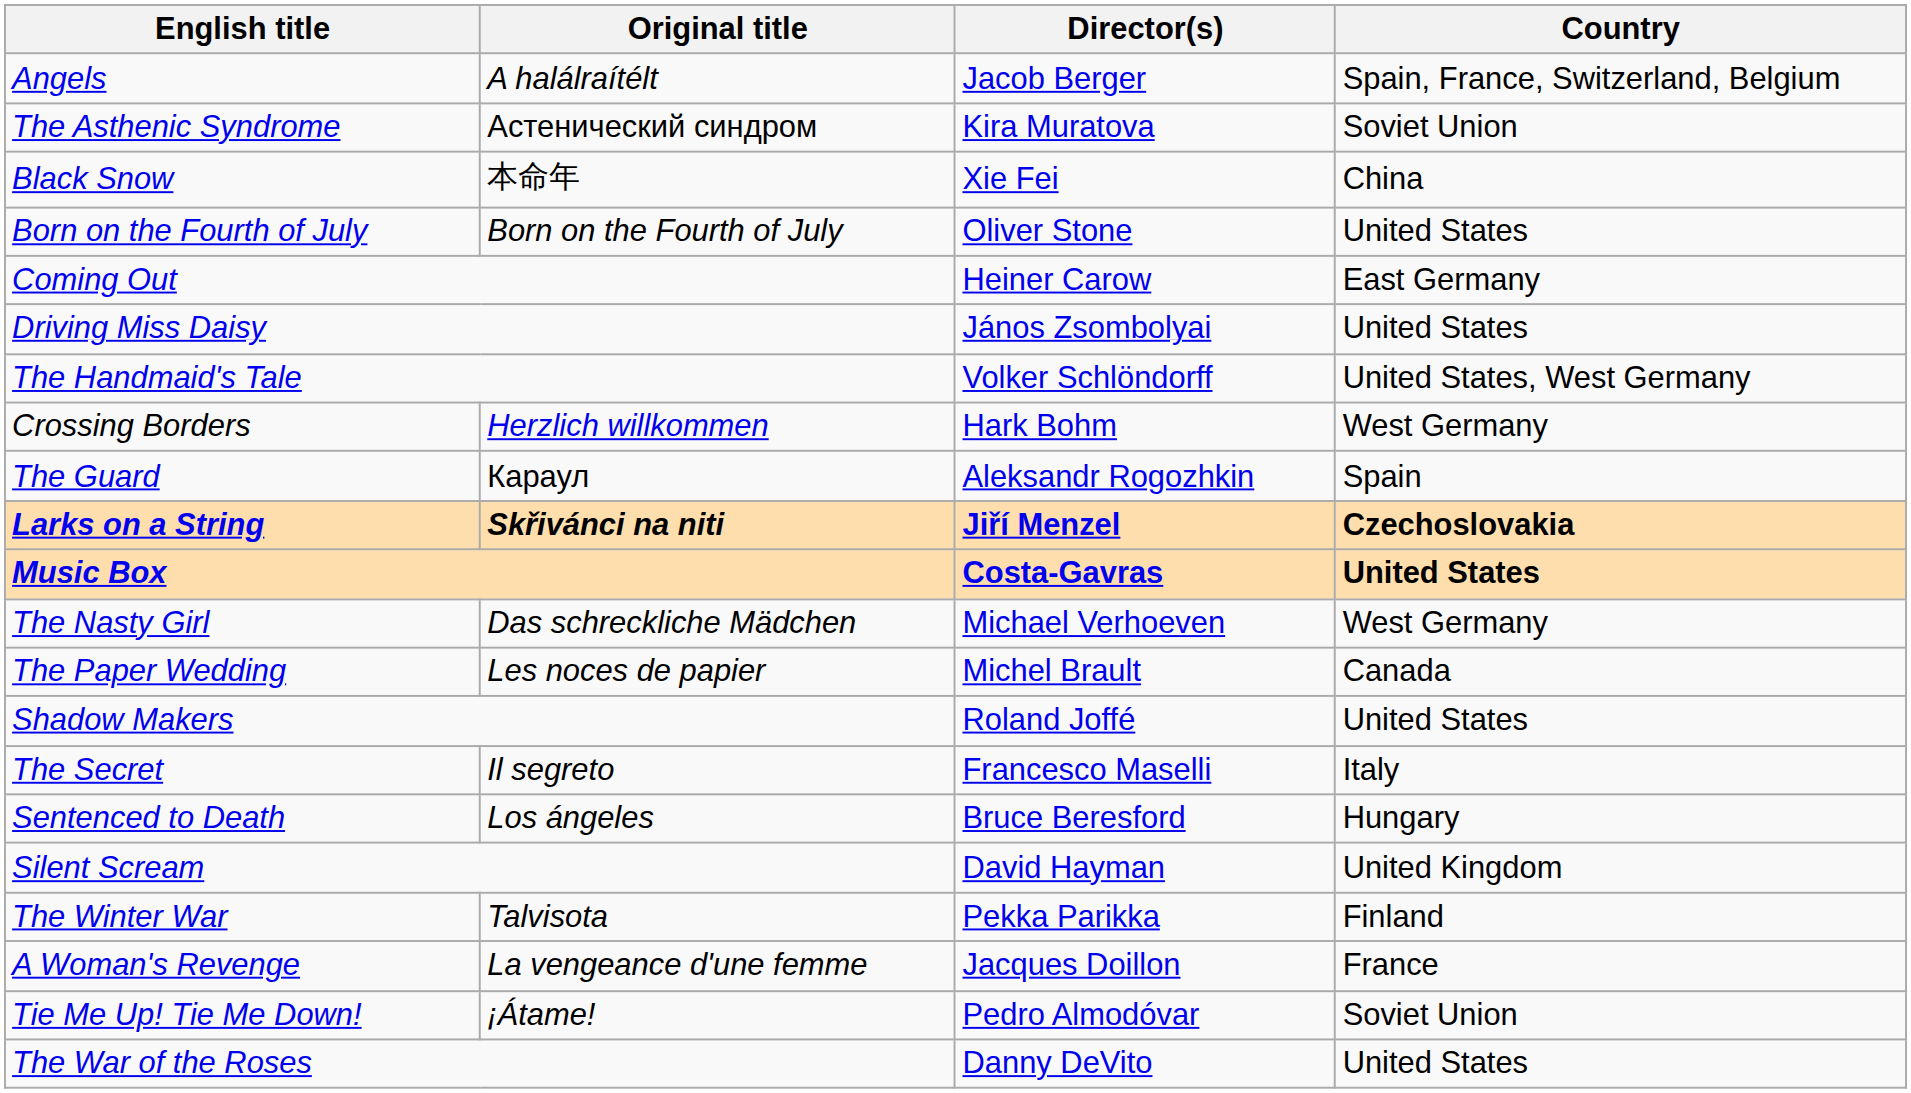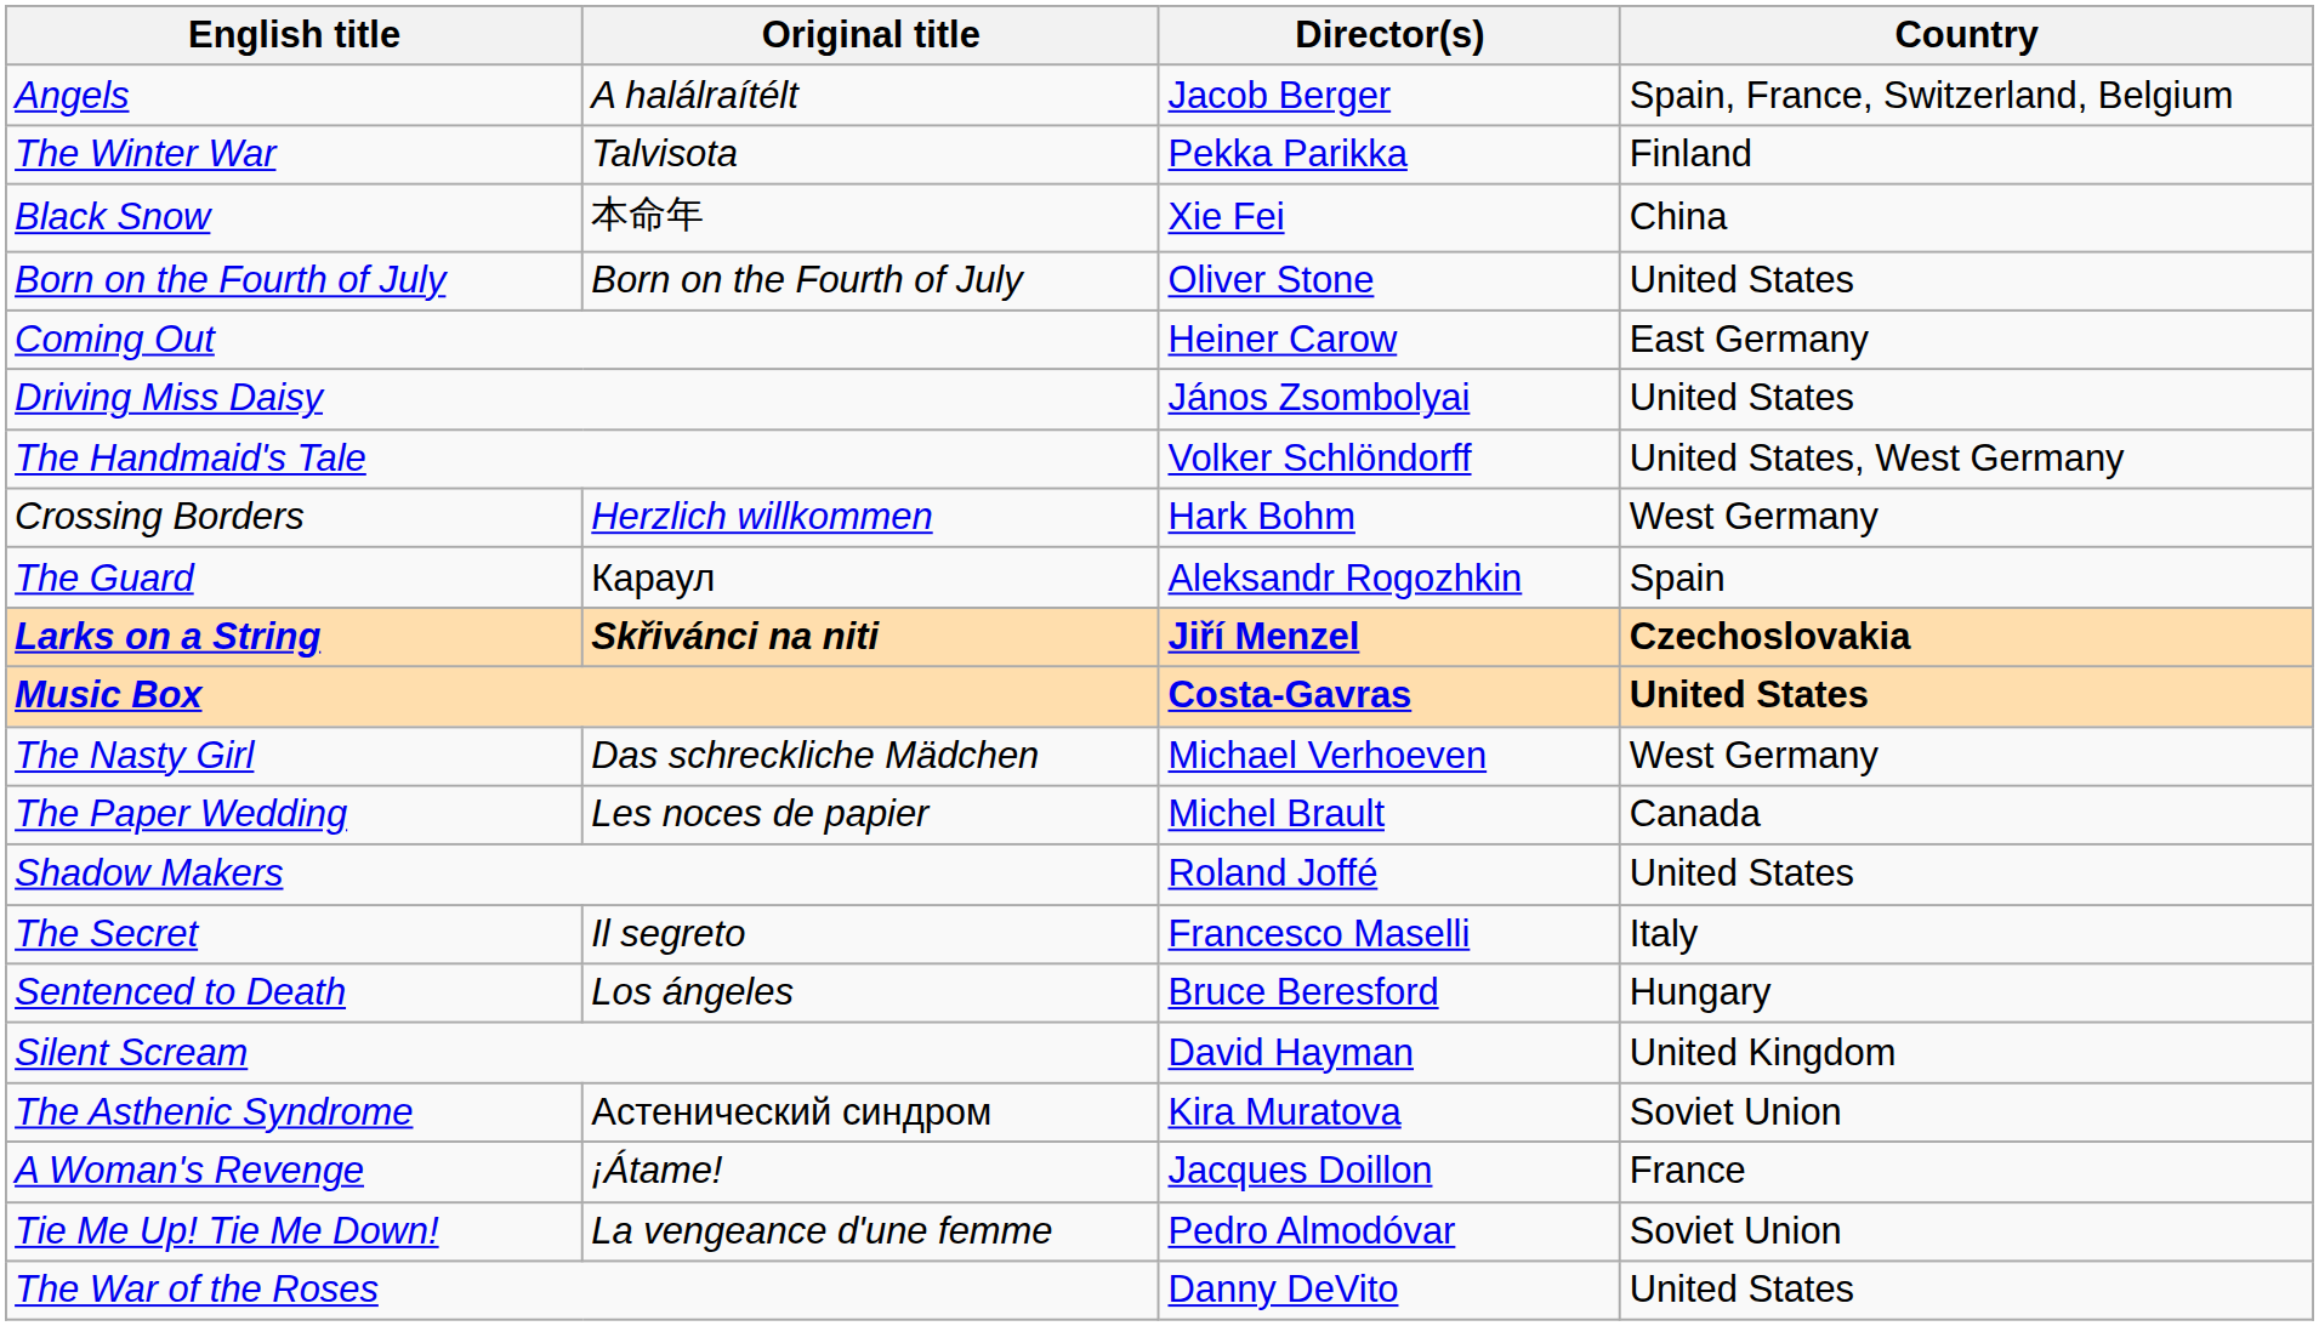 <table class="wikitable" width="78%" cellpadding="5">
 <tr>
 <th width="25%">English title</th>
 <th width="25%">Original title</th>
 <th width="20%">Director(s)</th>
 <th width="30%">Country</th>
 </tr>
 <tr>
 <td><em><a href='#'>Angels</a></em></td>
 <td><em>A halálraítélt</em></td>
 <td><a href='#'>Jacob Berger</a></td>
 <td>Spain, France, Switzerland, Belgium</td>
 </tr>
 <tr>
-<td><em><a href='#'>The Asthenic Syndrome</a></em></td>
-<td>Астенический синдром</td>
-<td><a href='#'>Kira Muratova</a></td>
-<td>Soviet Union</td>
+<td><em><a href='#'>The Winter War</a></em></td>
+<td><em>Talvisota</em></td>
+<td><a href='#'>Pekka Parikka</a></td>
+<td>Finland</td>
 </tr>
 <tr>
 <td><em><a href='#'>Black Snow</a></em></td>
 <td>本命年</td>
 <td><a href='#'>Xie Fei</a></td>
 <td>China</td>
 </tr>
 <tr>
 <td><em><a href='#'>Born on the Fourth of July</a></em></td>
 <td><em>Born on the Fourth of July</em></td>
 <td><a href='#'>Oliver Stone</a></td>
 <td>United States</td>
 </tr>
 <tr>
 <td colspan="2"><em><a href='#'>Coming Out</a></em></td>
 <td><a href='#'>Heiner Carow</a></td>
 <td>East Germany</td>
 </tr>
 <tr>
 <td colspan="2"><em><a href='#'>Driving Miss Daisy</a></em></td>
 <td><a href='#'>János Zsombolyai</a></td>
 <td>United States</td>
 </tr>
 <tr>
 <td colspan="2"><em><a href='#'>The Handmaid's Tale</a></em></td>
 <td><a href='#'>Volker Schlöndorff</a></td>
 <td>United States, West Germany</td>
 </tr>
 <tr>
 <td><em>Crossing Borders</em></td>
 <td><em><a href='#'>Herzlich willkommen</a></em></td>
 <td><a href='#'>Hark Bohm</a></td>
 <td>West Germany</td>
 </tr>
 <tr>
 <td><em><a href='#'>The Guard</a></em></td>
 <td>Караул</td>
 <td><a href='#'>Aleksandr Rogozhkin</a></td>
 <td>Spain</td>
 </tr>
 <tr style="background:#FFDEAD;">
 <td><strong><em><a href='#'>Larks on a String</a></em></strong></td>
 <td><strong><em>Skřivánci na niti</em></strong></td>
 <td><strong><a href='#'>Jiří Menzel</a></strong></td>
 <td><strong>Czechoslovakia</strong></td>
 </tr>
 <tr style="background:#FFDEAD;">
 <td colspan="2"><em><a href='#'><strong>Music Box</strong></a></em></td>
 <td><strong><a href='#'>Costa-Gavras</a></strong></td>
 <td><strong>United States</strong></td>
 </tr>
 <tr>
 <td><em><a href='#'>The Nasty Girl</a></em></td>
 <td><em>Das schreckliche Mädchen</em></td>
 <td><a href='#'>Michael Verhoeven</a></td>
 <td>West Germany</td>
 </tr>
 <tr>
 <td><em><a href='#'>The Paper Wedding</a></em></td>
 <td><em>Les noces de papier</em></td>
 <td><a href='#'>Michel Brault</a></td>
 <td>Canada</td>
 </tr>
 <tr>
 <td colspan="2"><em><a href='#'>Shadow Makers</a></em></td>
 <td><a href='#'>Roland Joffé</a></td>
 <td>United States</td>
 </tr>
 <tr>
 <td><em><a href='#'>The Secret</a></em></td>
 <td><em>Il segreto</em></td>
 <td><a href='#'>Francesco Maselli</a></td>
 <td>Italy</td>
 </tr>
 <tr>
 <td><em><a href='#'>Sentenced to Death</a></em></td>
 <td><em>Los ángeles</em></td>
 <td><a href='#'>Bruce Beresford</a></td>
 <td>Hungary</td>
 </tr>
 <tr>
 <td colspan="2"><em><a href='#'>Silent Scream</a></em></td>
 <td><a href='#'>David Hayman</a></td>
 <td>United Kingdom</td>
 </tr>
 <tr>
-<td><em><a href='#'>The Winter War</a></em></td>
-<td><em>Talvisota</em></td>
-<td><a href='#'>Pekka Parikka</a></td>
-<td>Finland</td>
+<td><em><a href='#'>The Asthenic Syndrome</a></em></td>
+<td>Астенический синдром</td>
+<td><a href='#'>Kira Muratova</a></td>
+<td>Soviet Union</td>
 </tr>
 <tr>
 <td><em><a href='#'>A Woman's Revenge</a></em></td>
-<td><em>La vengeance d'une femme</em></td>
+<td><em>¡Átame!</em></td>
 <td><a href='#'>Jacques Doillon</a></td>
 <td>France</td>
 </tr>
 <tr>
 <td><em><a href='#'>Tie Me Up! Tie Me Down!</a></em></td>
-<td><em>¡Átame!</em></td>
+<td><em>La vengeance d'une femme</em></td>
 <td><a href='#'>Pedro Almodóvar</a></td>
 <td>Soviet Union</td>
 </tr>
 <tr>
 <td colspan="2"><em><a href='#'>The War of the Roses</a></em></td>
 <td><a href='#'>Danny DeVito</a></td>
 <td>United States</td>
 </tr>
 </table>
